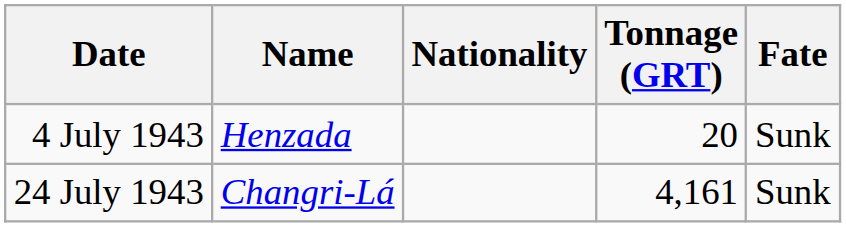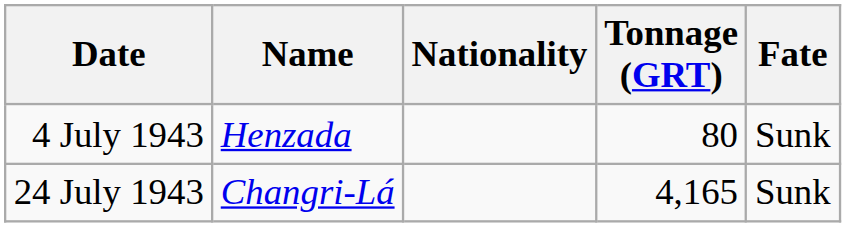 <table class="wikitable sortable">
 <tr>
 <th>Date</th>
 <th>Name</th>
 <th>Nationality</th>
 <th>Tonnage<br>(<a href='#'>GRT</a>)</th>
 <th>Fate</th>
 </tr>
 <tr>
 <td align="right">4 July 1943</td>
 <td align="left"><a href='#'><em>Henzada</em></a></td>
 <td align="left"></td>
-<td align="right">20</td>
+<td align="right">80</td>
 <td align="left">Sunk</td>
 </tr>
 <tr>
 <td align="right">24 July 1943</td>
 <td align="left"><a href='#'><em>Changri-Lá</em></a></td>
 <td align="left"></td>
-<td align="right">4,161</td>
+<td align="right">4,165</td>
 <td align="left">Sunk</td>
 </tr>
 </table>
